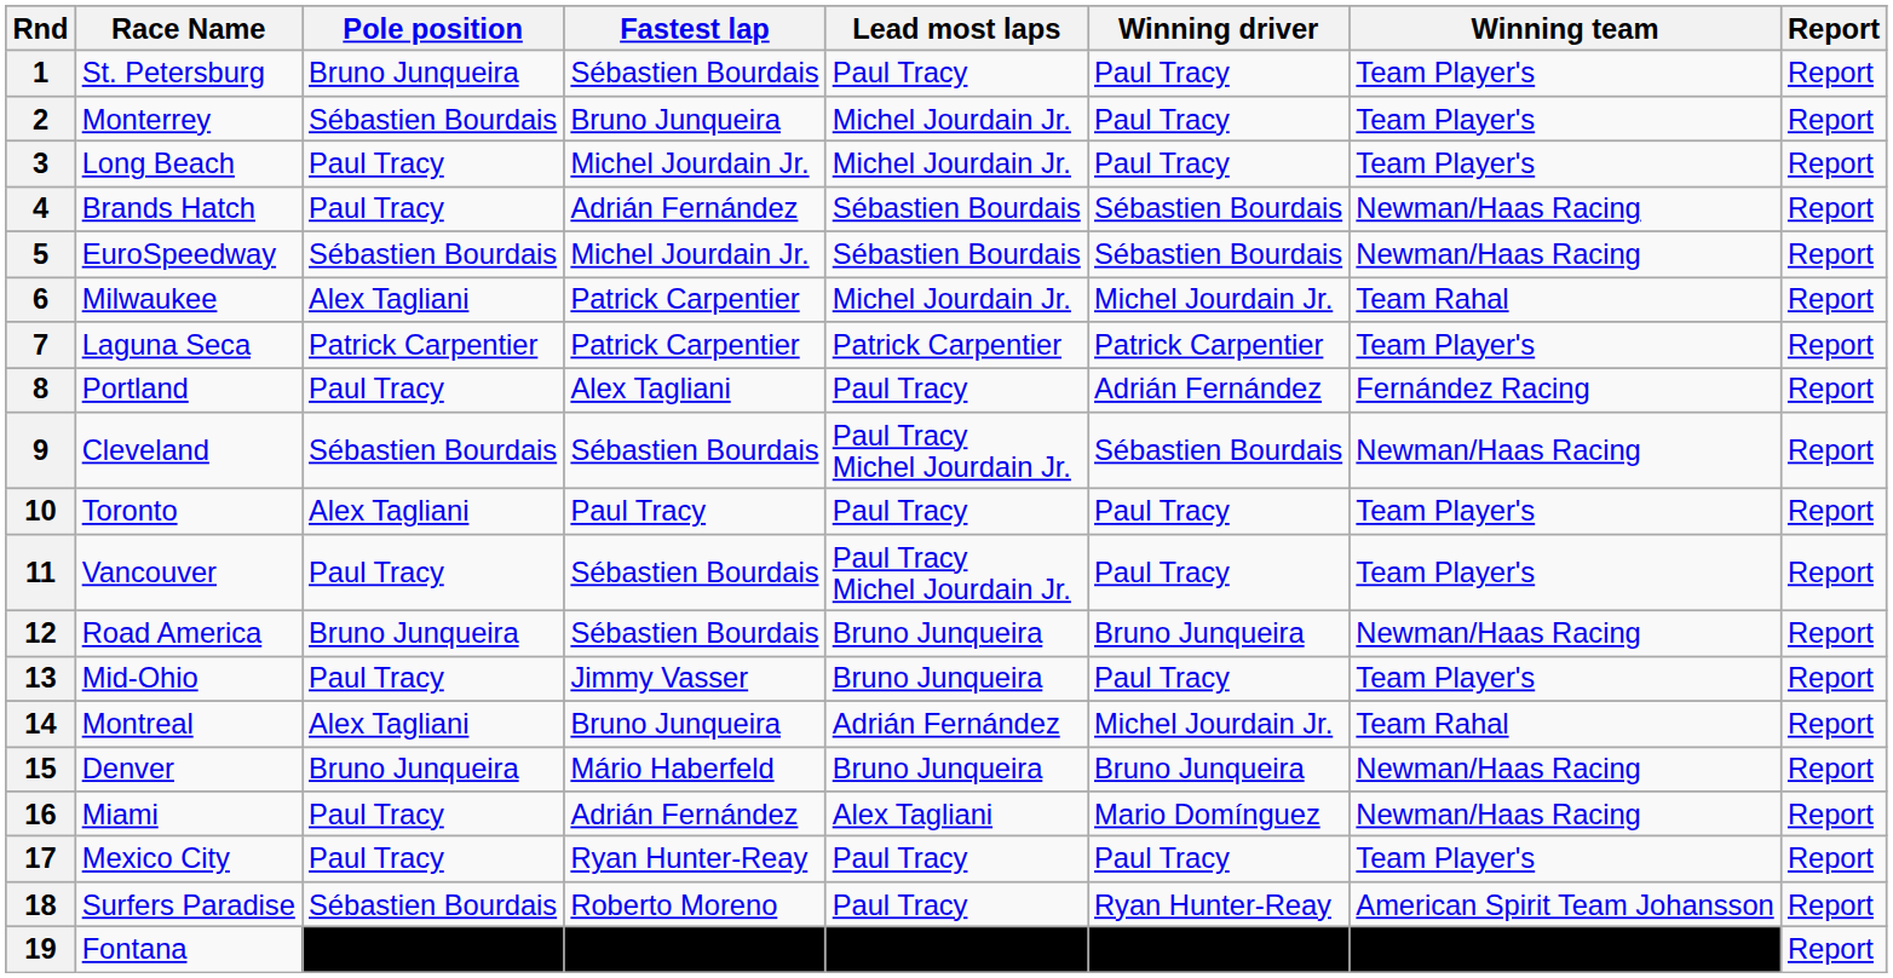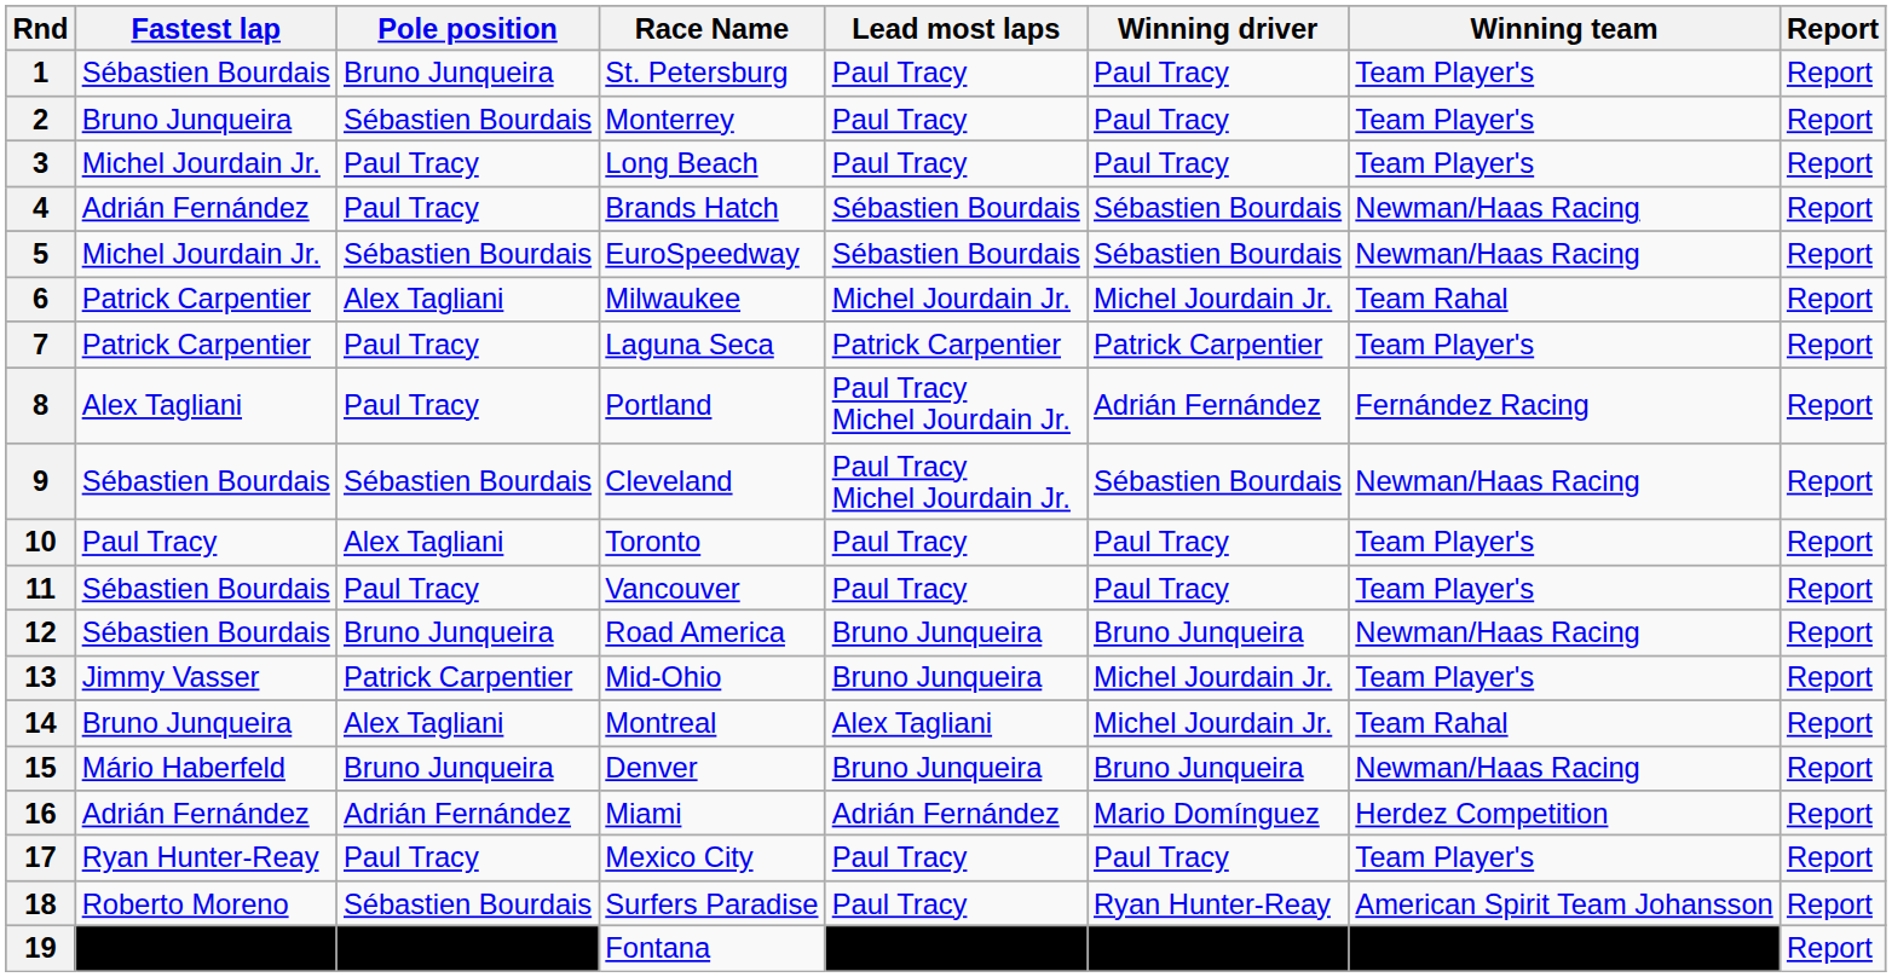 <table class="wikitable" style="font-size: 85%;">
 <tr>
 <th>Rnd</th>
+<th><a href='#'>Fastest lap</a></th>
+<th><a href='#'>Pole position</a></th>
 <th>Race Name</th>
-<th><a href='#'>Pole position</a></th>
-<th><a href='#'>Fastest lap</a></th>
 <th>Lead most laps</th>
 <th>Winning driver</th>
 <th>Winning team</th>
 <th>Report</th>
 </tr>
 <tr>
 <th>1</th>
+<td nowrap> <a href='#'>Sébastien Bourdais</a> </td>
+<td> <a href='#'>Bruno Junqueira</a></td>
 <td> <a href='#'>St. Petersburg</a></td>
-<td> <a href='#'>Bruno Junqueira</a></td>
-<td nowrap> <a href='#'>Sébastien Bourdais</a> </td>
 <td> <a href='#'>Paul Tracy</a></td>
 <td> <a href='#'>Paul Tracy</a></td>
 <td><a href='#'>Team Player's</a></td>
 <td><a href='#'>Report</a></td>
 </tr>
 <tr>
 <th>2</th>
+<td> <a href='#'>Bruno Junqueira</a></td>
+<td> <a href='#'>Sébastien Bourdais</a> </td>
 <td> <a href='#'>Monterrey</a></td>
-<td> <a href='#'>Sébastien Bourdais</a> </td>
-<td> <a href='#'>Bruno Junqueira</a></td>
-<td> <a href='#'>Michel Jourdain Jr.</a></td>
+<td> <a href='#'>Paul Tracy</a></td>
 <td> <a href='#'>Paul Tracy</a></td>
 <td><a href='#'>Team Player's</a></td>
 <td><a href='#'>Report</a></td>
 </tr>
 <tr>
 <th>3</th>
+<td> <a href='#'>Michel Jourdain Jr.</a></td>
+<td> <a href='#'>Paul Tracy</a></td>
 <td> <a href='#'>Long Beach</a></td>
 <td> <a href='#'>Paul Tracy</a></td>
-<td> <a href='#'>Michel Jourdain Jr.</a></td>
-<td> <a href='#'>Michel Jourdain Jr.</a></td>
 <td> <a href='#'>Paul Tracy</a></td>
 <td><a href='#'>Team Player's</a></td>
 <td><a href='#'>Report</a></td>
 </tr>
 <tr>
 <th>4</th>
+<td> <a href='#'>Adrián Fernández</a></td>
+<td> <a href='#'>Paul Tracy</a></td>
 <td> <a href='#'>Brands Hatch</a></td>
-<td> <a href='#'>Paul Tracy</a></td>
-<td> <a href='#'>Adrián Fernández</a></td>
 <td nowrap> <a href='#'>Sébastien Bourdais</a> </td>
 <td nowrap> <a href='#'>Sébastien Bourdais</a> </td>
 <td nowrap><a href='#'>Newman/Haas Racing</a></td>
 <td><a href='#'>Report</a></td>
 </tr>
 <tr>
 <th>5</th>
+<td> <a href='#'>Michel Jourdain Jr.</a></td>
+<td> <a href='#'>Sébastien Bourdais</a> </td>
 <td nowrap> <a href='#'>EuroSpeedway</a></td>
-<td> <a href='#'>Sébastien Bourdais</a> </td>
-<td> <a href='#'>Michel Jourdain Jr.</a></td>
 <td> <a href='#'>Sébastien Bourdais</a> </td>
 <td> <a href='#'>Sébastien Bourdais</a> </td>
 <td><a href='#'>Newman/Haas Racing</a></td>
 <td><a href='#'>Report</a></td>
 </tr>
 <tr>
 <th>6</th>
+<td> <a href='#'>Patrick Carpentier</a></td>
+<td> <a href='#'>Alex Tagliani</a></td>
 <td> <a href='#'>Milwaukee</a></td>
-<td> <a href='#'>Alex Tagliani</a></td>
-<td> <a href='#'>Patrick Carpentier</a></td>
 <td> <a href='#'>Michel Jourdain Jr.</a></td>
 <td> <a href='#'>Michel Jourdain Jr.</a></td>
 <td><a href='#'>Team Rahal</a></td>
 <td><a href='#'>Report</a></td>
 </tr>
 <tr>
 <th>7</th>
+<td> <a href='#'>Patrick Carpentier</a></td>
+<td> <a href='#'>Paul Tracy</a></td>
 <td> <a href='#'>Laguna Seca</a></td>
-<td> <a href='#'>Patrick Carpentier</a></td>
-<td> <a href='#'>Patrick Carpentier</a></td>
 <td> <a href='#'>Patrick Carpentier</a></td>
 <td> <a href='#'>Patrick Carpentier</a></td>
 <td><a href='#'>Team Player's</a></td>
 <td><a href='#'>Report</a></td>
 </tr>
 <tr>
 <th>8</th>
-<td> <a href='#'>Portland</a></td>
-<td> <a href='#'>Paul Tracy</a></td>
 <td> <a href='#'>Alex Tagliani</a></td>
 <td> <a href='#'>Paul Tracy</a></td>
+<td> <a href='#'>Portland</a></td>
+<td> <a href='#'>Paul Tracy</a><br> <a href='#'>Michel Jourdain Jr.</a></td>
 <td> <a href='#'>Adrián Fernández</a></td>
 <td><a href='#'>Fernández Racing</a></td>
 <td><a href='#'>Report</a></td>
 </tr>
 <tr>
 <th>9</th>
-<td> <a href='#'>Cleveland</a></td>
 <td> <a href='#'>Sébastien Bourdais</a> </td>
 <td> <a href='#'>Sébastien Bourdais</a> </td>
+<td> <a href='#'>Cleveland</a></td>
 <td> <a href='#'>Paul Tracy</a><br> <a href='#'>Michel Jourdain Jr.</a></td>
 <td> <a href='#'>Sébastien Bourdais</a> </td>
 <td><a href='#'>Newman/Haas Racing</a></td>
 <td><a href='#'>Report</a></td>
 </tr>
 <tr>
 <th>10</th>
+<td> <a href='#'>Paul Tracy</a></td>
+<td> <a href='#'>Alex Tagliani</a></td>
 <td> <a href='#'>Toronto</a></td>
-<td> <a href='#'>Alex Tagliani</a></td>
-<td> <a href='#'>Paul Tracy</a></td>
 <td> <a href='#'>Paul Tracy</a></td>
 <td> <a href='#'>Paul Tracy</a></td>
 <td><a href='#'>Team Player's</a></td>
 <td><a href='#'>Report</a></td>
 </tr>
 <tr>
 <th>11</th>
+<td> <a href='#'>Sébastien Bourdais</a> </td>
+<td> <a href='#'>Paul Tracy</a></td>
 <td> <a href='#'>Vancouver</a></td>
 <td> <a href='#'>Paul Tracy</a></td>
-<td> <a href='#'>Sébastien Bourdais</a> </td>
-<td> <a href='#'>Paul Tracy</a><br> <a href='#'>Michel Jourdain Jr.</a></td>
 <td> <a href='#'>Paul Tracy</a></td>
 <td><a href='#'>Team Player's</a></td>
 <td><a href='#'>Report</a></td>
 </tr>
 <tr>
 <th>12</th>
+<td> <a href='#'>Sébastien Bourdais</a> </td>
+<td> <a href='#'>Bruno Junqueira</a></td>
 <td> <a href='#'>Road America</a></td>
-<td> <a href='#'>Bruno Junqueira</a></td>
-<td> <a href='#'>Sébastien Bourdais</a> </td>
 <td> <a href='#'>Bruno Junqueira</a></td>
 <td> <a href='#'>Bruno Junqueira</a></td>
 <td><a href='#'>Newman/Haas Racing</a></td>
 <td><a href='#'>Report</a></td>
 </tr>
 <tr>
 <th>13</th>
+<td> <a href='#'>Jimmy Vasser</a></td>
+<td> <a href='#'>Patrick Carpentier</a></td>
 <td> <a href='#'>Mid-Ohio</a></td>
-<td> <a href='#'>Paul Tracy</a></td>
-<td> <a href='#'>Jimmy Vasser</a></td>
 <td> <a href='#'>Bruno Junqueira</a></td>
-<td> <a href='#'>Paul Tracy</a></td>
+<td> <a href='#'>Michel Jourdain Jr.</a></td>
 <td><a href='#'>Team Player's</a></td>
 <td><a href='#'>Report</a></td>
 </tr>
 <tr>
 <th>14</th>
+<td> <a href='#'>Bruno Junqueira</a></td>
+<td> <a href='#'>Alex Tagliani</a></td>
 <td> <a href='#'>Montreal</a></td>
 <td> <a href='#'>Alex Tagliani</a></td>
-<td> <a href='#'>Bruno Junqueira</a></td>
-<td> <a href='#'>Adrián Fernández</a></td>
 <td> <a href='#'>Michel Jourdain Jr.</a></td>
 <td><a href='#'>Team Rahal</a></td>
 <td><a href='#'>Report</a></td>
 </tr>
 <tr>
 <th>15</th>
+<td> <a href='#'>Mário Haberfeld</a> </td>
+<td> <a href='#'>Bruno Junqueira</a></td>
 <td> <a href='#'>Denver</a></td>
-<td> <a href='#'>Bruno Junqueira</a></td>
-<td> <a href='#'>Mário Haberfeld</a> </td>
 <td> <a href='#'>Bruno Junqueira</a></td>
 <td> <a href='#'>Bruno Junqueira</a></td>
 <td><a href='#'>Newman/Haas Racing</a></td>
 <td><a href='#'>Report</a></td>
 </tr>
 <tr>
 <th>16</th>
+<td> <a href='#'>Adrián Fernández</a></td>
+<td> <a href='#'>Adrián Fernández</a></td>
 <td> <a href='#'>Miami</a></td>
-<td> <a href='#'>Paul Tracy</a></td>
 <td> <a href='#'>Adrián Fernández</a></td>
-<td> <a href='#'>Alex Tagliani</a></td>
 <td> <a href='#'>Mario Domínguez</a></td>
-<td><a href='#'>Newman/Haas Racing</a></td>
+<td><a href='#'>Herdez Competition</a></td>
 <td><a href='#'>Report</a></td>
 </tr>
 <tr>
 <th>17</th>
+<td> <a href='#'>Ryan Hunter-Reay</a> </td>
+<td> <a href='#'>Paul Tracy</a></td>
 <td> <a href='#'>Mexico City</a></td>
-<td> <a href='#'>Paul Tracy</a></td>
-<td> <a href='#'>Ryan Hunter-Reay</a> </td>
 <td> <a href='#'>Paul Tracy</a></td>
 <td> <a href='#'>Paul Tracy</a></td>
 <td><a href='#'>Team Player's</a></td>
 <td><a href='#'>Report</a></td>
 </tr>
 <tr>
 <th>18</th>
+<td> <a href='#'>Roberto Moreno</a></td>
+<td> <a href='#'>Sébastien Bourdais</a> </td>
 <td nowrap> <a href='#'>Surfers Paradise</a></td>
-<td> <a href='#'>Sébastien Bourdais</a> </td>
-<td> <a href='#'>Roberto Moreno</a></td>
 <td> <a href='#'>Paul Tracy</a></td>
 <td> <a href='#'>Ryan Hunter-Reay</a> </td>
 <td nowrap><a href='#'>American Spirit Team Johansson</a></td>
 <td><a href='#'>Report</a></td>
 </tr>
 <tr>
 <th>19</th>
-<td> <a href='#'>Fontana</a></td>
 <td style="background:#000000;"></td>
 <td style="background:#000000;"></td>
+<td> <a href='#'>Fontana</a></td>
 <td style="background:#000000;"></td>
 <td style="background:#000000;"></td>
 <td style="background:#000000;"></td>
 <td><a href='#'>Report</a></td>
 </tr>
 </table>
